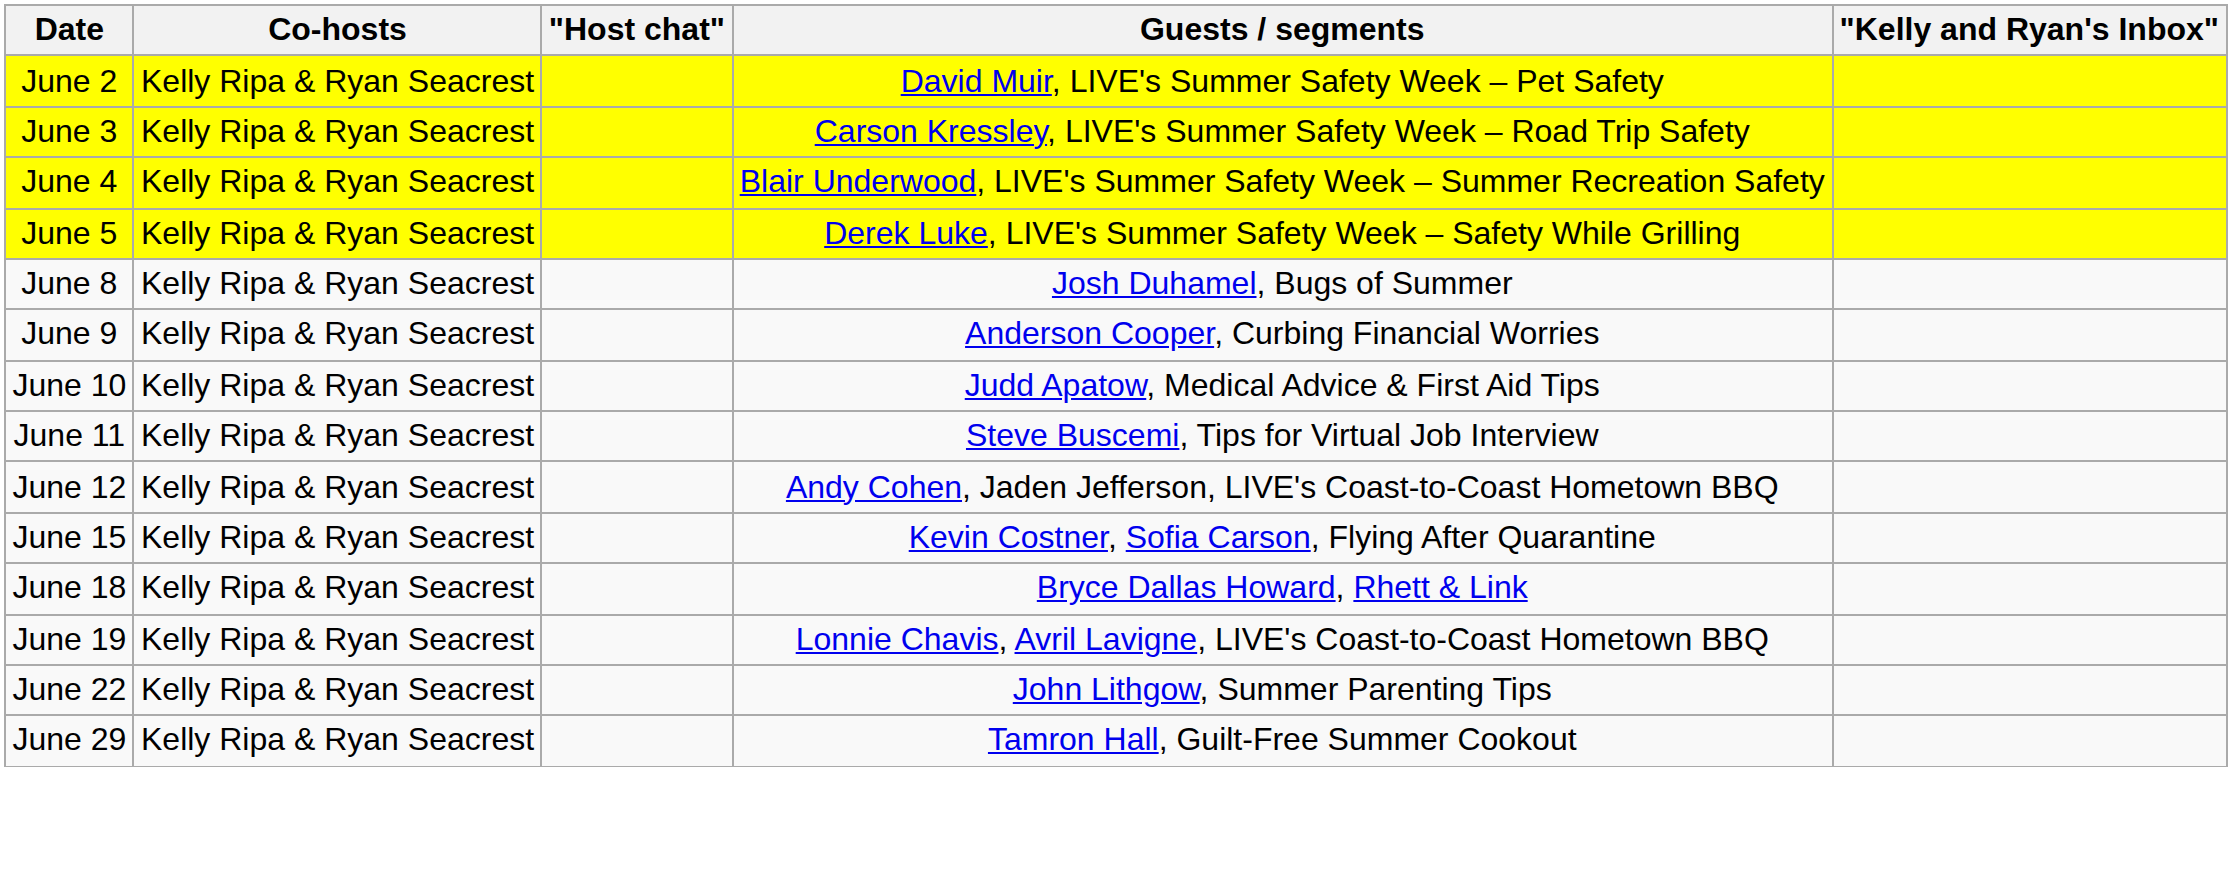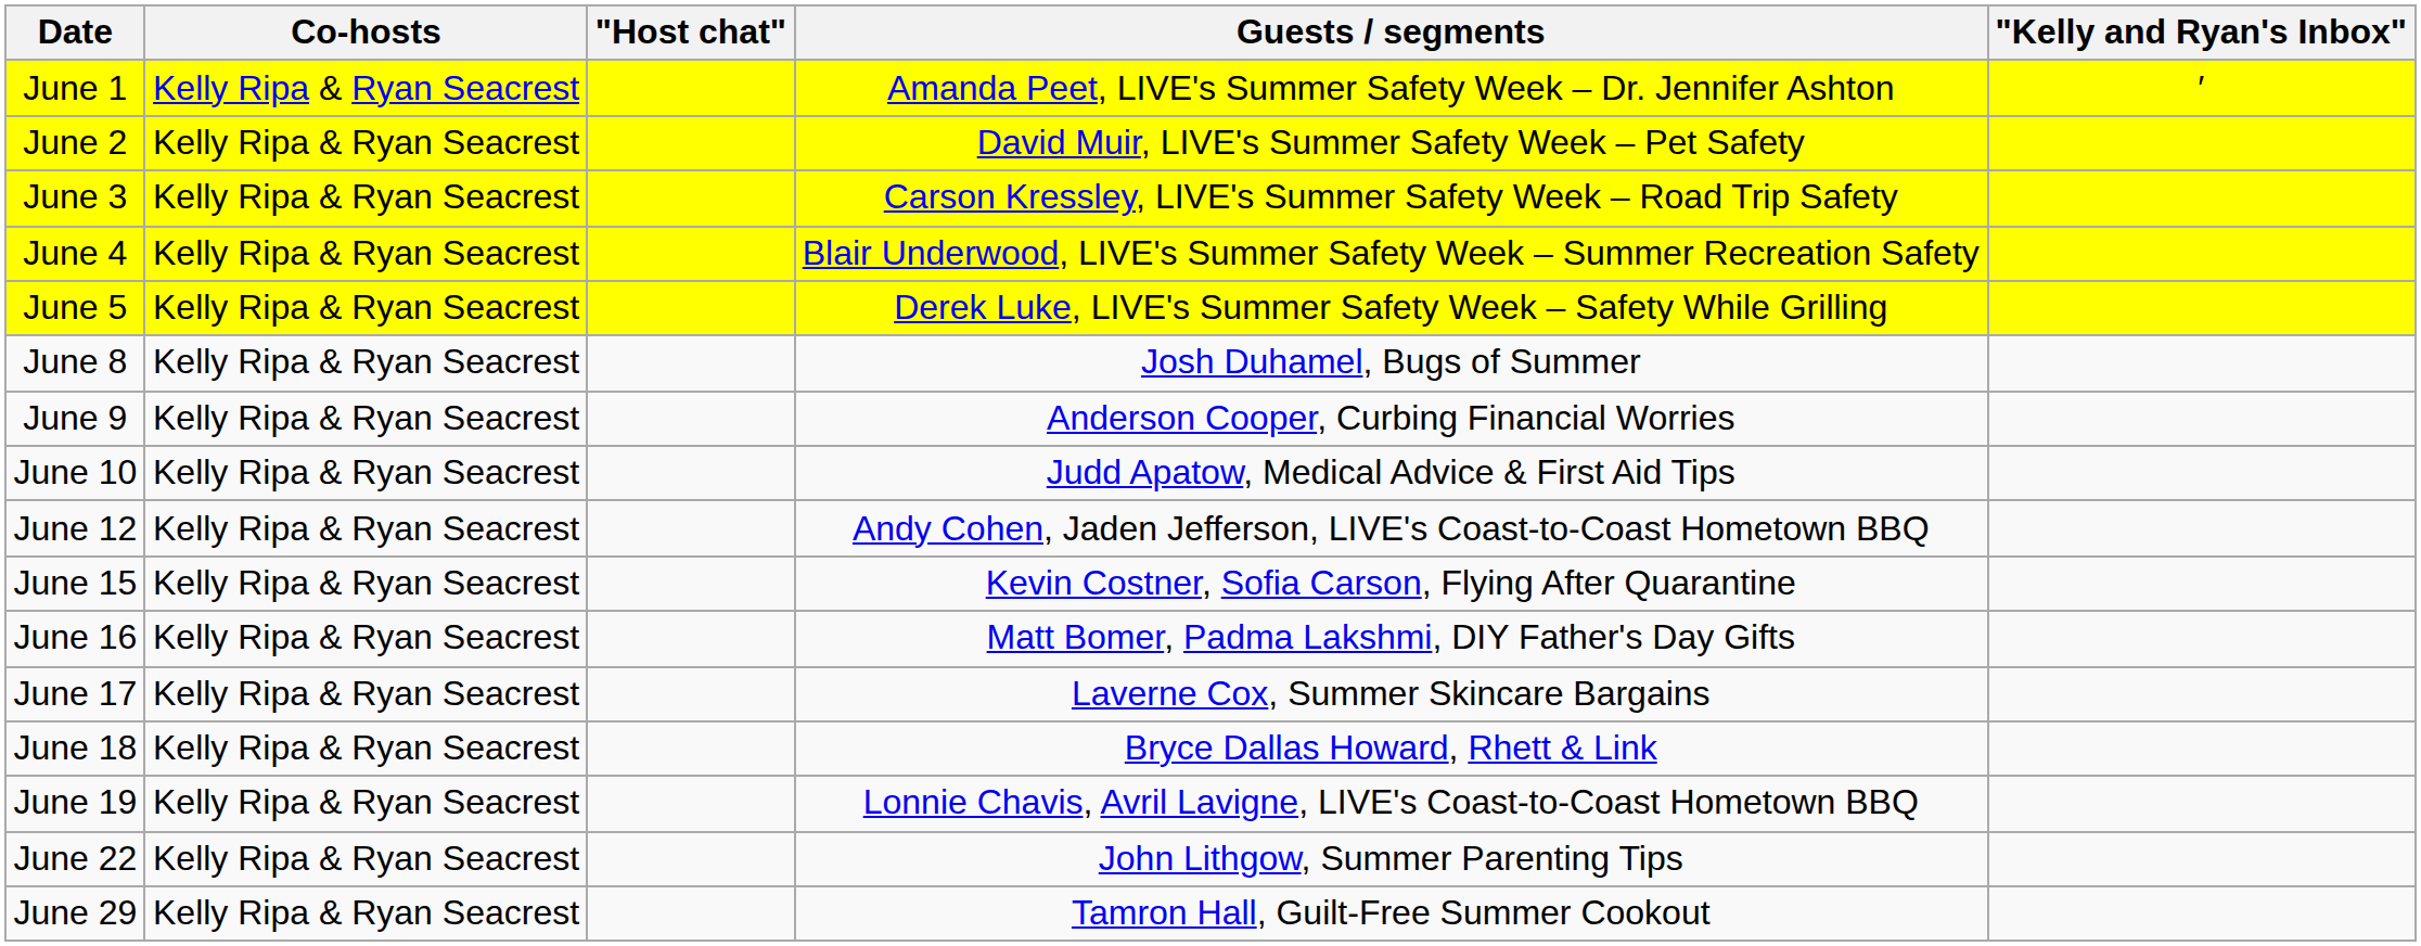 <table class="wikitable sortable" style="text-align:center;">
 <tr>
 <th>Date</th>
 <th>Co-hosts</th>
 <th>"Host chat"</th>
 <th>Guests / segments</th>
 <th>"Kelly and Ryan's Inbox"</th>
+</tr>
+<tr style="background:yellow;">
+<td>June 1</td>
+<td><a href='#'>Kelly Ripa</a> & <a href='#'>Ryan Seacrest</a></td>
+<td></td>
+<td><a href='#'>Amanda Peet</a>, LIVE's Summer Safety Week – Dr. Jennifer Ashton</td>
+<td>′</td>
 </tr>
 <tr style="background:yellow;">
 <td>June 2</td>
 <td>Kelly Ripa & Ryan Seacrest</td>
 <td></td>
 <td><a href='#'>David Muir</a>, LIVE's Summer Safety Week – Pet Safety</td>
 <td></td>
 </tr>
 <tr style="background:yellow;">
 <td>June 3</td>
 <td>Kelly Ripa & Ryan Seacrest</td>
 <td></td>
 <td><a href='#'>Carson Kressley</a>, LIVE's Summer Safety Week – Road Trip Safety</td>
 <td></td>
 </tr>
 <tr style="background:yellow;">
 <td>June 4</td>
 <td>Kelly Ripa & Ryan Seacrest</td>
 <td></td>
 <td><a href='#'>Blair Underwood</a>, LIVE's Summer Safety Week – Summer Recreation Safety</td>
 <td></td>
 </tr>
 <tr style="background:yellow;">
 <td>June 5</td>
 <td>Kelly Ripa & Ryan Seacrest</td>
 <td></td>
 <td><a href='#'>Derek Luke</a>, LIVE's Summer Safety Week – Safety While Grilling</td>
 <td></td>
 </tr>
 <tr>
 <td>June 8</td>
 <td>Kelly Ripa & Ryan Seacrest</td>
 <td></td>
 <td><a href='#'>Josh Duhamel</a>, Bugs of Summer</td>
 <td></td>
 </tr>
 <tr>
 <td>June 9</td>
 <td>Kelly Ripa & Ryan Seacrest</td>
 <td></td>
 <td><a href='#'>Anderson Cooper</a>, Curbing Financial Worries</td>
 <td></td>
 </tr>
 <tr>
 <td>June 10</td>
 <td>Kelly Ripa & Ryan Seacrest</td>
 <td></td>
 <td><a href='#'>Judd Apatow</a>, Medical Advice & First Aid Tips</td>
 <td></td>
 </tr>
 <tr>
-<td>June 11</td>
-<td>Kelly Ripa & Ryan Seacrest</td>
-<td></td>
-<td><a href='#'>Steve Buscemi</a>, Tips for Virtual Job Interview</td>
-<td></td>
-</tr>
-<tr>
 <td>June 12</td>
 <td>Kelly Ripa & Ryan Seacrest</td>
 <td></td>
 <td><a href='#'>Andy Cohen</a>, Jaden Jefferson, LIVE's Coast-to-Coast Hometown BBQ</td>
 <td></td>
 </tr>
 <tr>
 <td>June 15</td>
 <td>Kelly Ripa & Ryan Seacrest</td>
 <td></td>
 <td><a href='#'>Kevin Costner</a>, <a href='#'>Sofia Carson</a>, Flying After Quarantine</td>
+<td></td>
+</tr>
+<tr>
+<td>June 16</td>
+<td>Kelly Ripa & Ryan Seacrest</td>
+<td></td>
+<td><a href='#'>Matt Bomer</a>, <a href='#'>Padma Lakshmi</a>, DIY Father's Day Gifts</td>
+<td></td>
+</tr>
+<tr>
+<td>June 17</td>
+<td>Kelly Ripa & Ryan Seacrest</td>
+<td></td>
+<td><a href='#'>Laverne Cox</a>, Summer Skincare Bargains</td>
 <td></td>
 </tr>
 <tr>
 <td>June 18</td>
 <td>Kelly Ripa & Ryan Seacrest</td>
 <td></td>
 <td><a href='#'>Bryce Dallas Howard</a>, <a href='#'>Rhett & Link</a></td>
 <td></td>
 </tr>
 <tr>
 <td>June 19</td>
 <td>Kelly Ripa & Ryan Seacrest</td>
 <td></td>
 <td><a href='#'>Lonnie Chavis</a>, <a href='#'>Avril Lavigne</a>, LIVE's Coast-to-Coast Hometown BBQ</td>
 <td></td>
 </tr>
 <tr>
 <td>June 22</td>
 <td>Kelly Ripa & Ryan Seacrest</td>
 <td></td>
 <td><a href='#'>John Lithgow</a>, Summer Parenting Tips</td>
 <td></td>
 </tr>
 <tr>
 <td>June 29</td>
 <td>Kelly Ripa & Ryan Seacrest</td>
 <td></td>
 <td><a href='#'>Tamron Hall</a>, Guilt-Free Summer Cookout</td>
 <td></td>
 </tr>
 </table>
